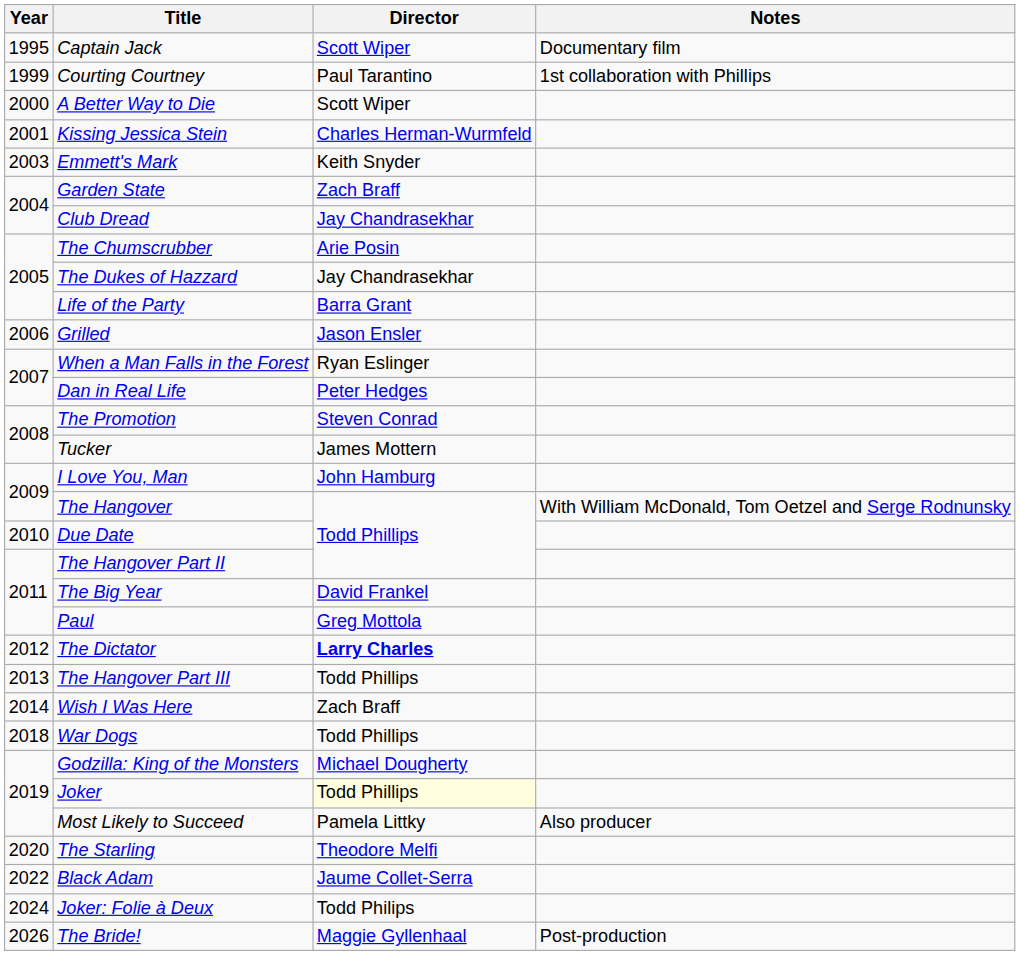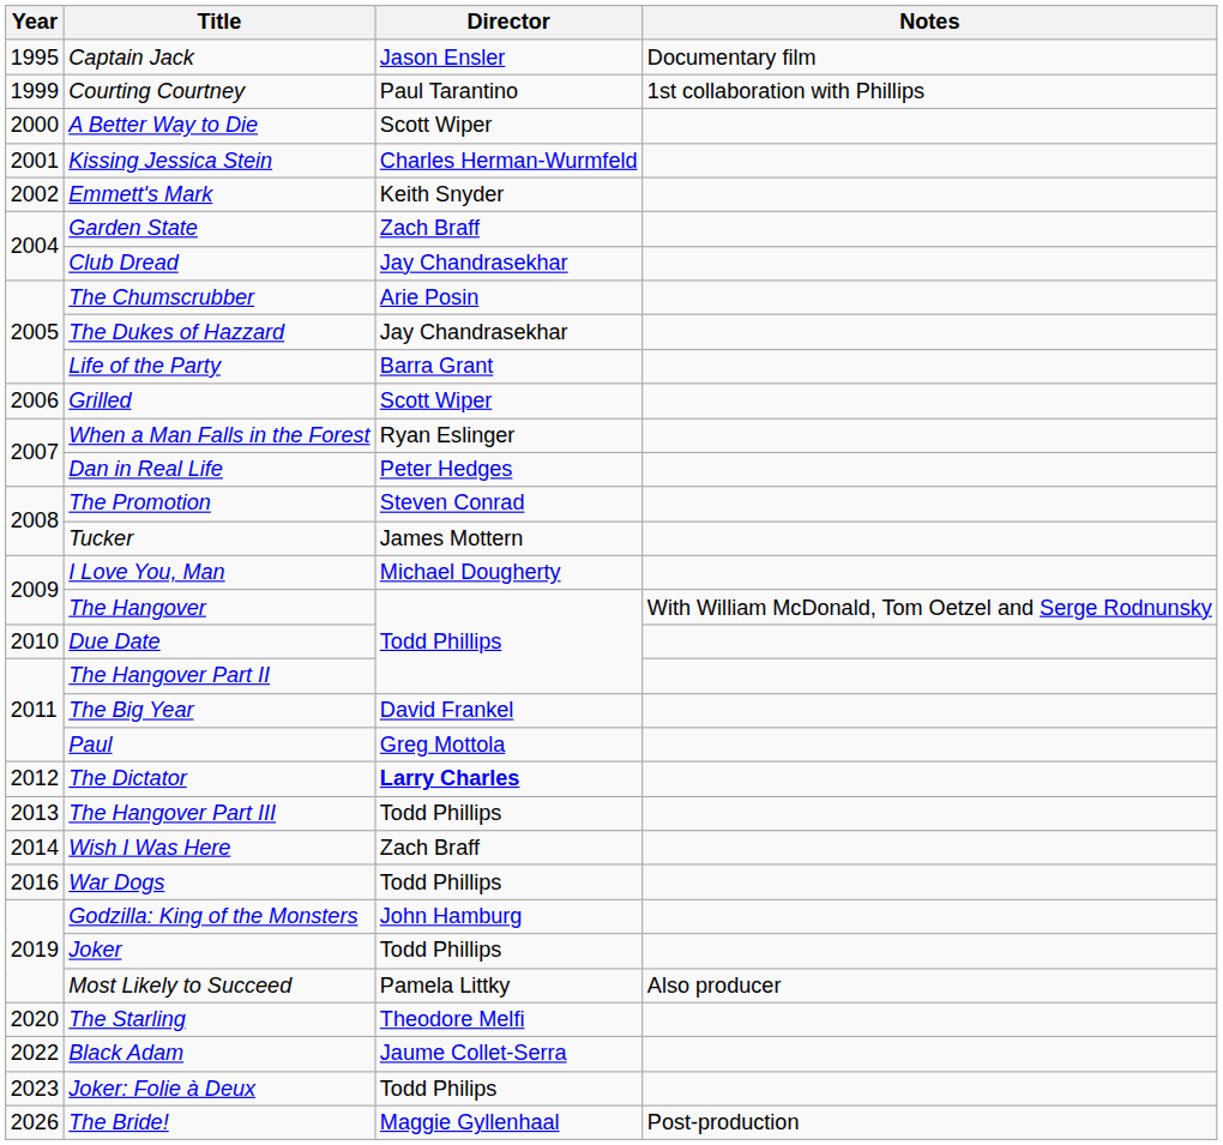 <table class="wikitable">
 <tr>
 <th>Year</th>
 <th>Title</th>
 <th>Director</th>
 <th>Notes</th>
 </tr>
 <tr>
 <td>1995</td>
 <td><em>Captain Jack</em></td>
-<td><a href='#'>Scott Wiper</a></td>
+<td><a href='#'>Jason Ensler</a></td>
 <td>Documentary film</td>
 </tr>
 <tr>
 <td>1999</td>
 <td><em>Courting Courtney</em></td>
 <td>Paul Tarantino</td>
 <td>1st collaboration with Phillips</td>
 </tr>
 <tr>
 <td>2000</td>
 <td><em><a href='#'>A Better Way to Die</a></em></td>
 <td>Scott Wiper</td>
 <td></td>
 </tr>
 <tr>
 <td>2001</td>
 <td><em><a href='#'>Kissing Jessica Stein</a></em></td>
 <td><a href='#'>Charles Herman-Wurmfeld</a></td>
 <td></td>
 </tr>
 <tr>
-<td>2003</td>
+<td>2002</td>
 <td><em><a href='#'>Emmett's Mark</a></em></td>
 <td>Keith Snyder</td>
 <td></td>
 </tr>
 <tr>
 <td rowspan=2>2004</td>
 <td><em><a href='#'>Garden State</a></em></td>
 <td><a href='#'>Zach Braff</a></td>
 <td></td>
 </tr>
 <tr>
 <td><em><a href='#'>Club Dread</a></em></td>
 <td><a href='#'>Jay Chandrasekhar</a></td>
 <td></td>
 </tr>
 <tr>
 <td rowspan=3>2005</td>
 <td><em><a href='#'>The Chumscrubber</a></em></td>
 <td><a href='#'>Arie Posin</a></td>
 <td></td>
 </tr>
 <tr>
 <td><em><a href='#'>The Dukes of Hazzard</a></em></td>
 <td>Jay Chandrasekhar</td>
 <td></td>
 </tr>
 <tr>
 <td><em><a href='#'>Life of the Party</a></em></td>
 <td><a href='#'>Barra Grant</a></td>
 <td></td>
 </tr>
 <tr>
 <td>2006</td>
 <td><em><a href='#'>Grilled</a></em></td>
-<td><a href='#'>Jason Ensler</a></td>
+<td><a href='#'>Scott Wiper</a></td>
 <td></td>
 </tr>
 <tr>
 <td rowspan=2>2007</td>
 <td><em><a href='#'>When a Man Falls in the Forest</a></em></td>
 <td>Ryan Eslinger</td>
 <td></td>
 </tr>
 <tr>
 <td><em><a href='#'>Dan in Real Life</a></em></td>
 <td><a href='#'>Peter Hedges</a></td>
 <td></td>
 </tr>
 <tr>
 <td rowspan=2>2008</td>
 <td><em><a href='#'>The Promotion</a></em></td>
 <td><a href='#'>Steven Conrad</a></td>
 <td></td>
 </tr>
 <tr>
 <td><em>Tucker</em></td>
 <td>James Mottern</td>
 <td></td>
 </tr>
 <tr>
 <td rowspan=2>2009</td>
 <td><em><a href='#'>I Love You, Man</a></em></td>
-<td><a href='#'>John Hamburg</a></td>
+<td><a href='#'>Michael Dougherty</a></td>
 <td></td>
 </tr>
 <tr>
 <td><em><a href='#'>The Hangover</a></em></td>
 <td rowspan=3><a href='#'>Todd Phillips</a></td>
 <td>With William McDonald, Tom Oetzel and <a href='#'>Serge Rodnunsky</a></td>
 </tr>
 <tr>
 <td>2010</td>
 <td><em><a href='#'>Due Date</a></em></td>
 <td></td>
 </tr>
 <tr>
 <td rowspan=3>2011</td>
 <td><em><a href='#'>The Hangover Part II</a></em></td>
 <td></td>
 </tr>
 <tr>
 <td><em><a href='#'>The Big Year</a></em></td>
 <td><a href='#'>David Frankel</a></td>
 <td></td>
 </tr>
 <tr>
 <td><em><a href='#'>Paul</a></em></td>
 <td><a href='#'>Greg Mottola</a></td>
 <td></td>
 </tr>
 <tr>
 <td>2012</td>
 <td><em><a href='#'>The Dictator</a></em></td>
 <td><strong><a href='#'>Larry Charles</a></strong></td>
 <td></td>
 </tr>
 <tr>
 <td>2013</td>
 <td><em><a href='#'>The Hangover Part III</a></em></td>
 <td>Todd Phillips</td>
 <td></td>
 </tr>
 <tr>
 <td>2014</td>
 <td><em><a href='#'>Wish I Was Here</a></em></td>
 <td>Zach Braff</td>
 <td></td>
 </tr>
 <tr>
-<td>2018</td>
+<td>2016</td>
 <td><em><a href='#'>War Dogs</a></em></td>
 <td>Todd Phillips</td>
 <td></td>
 </tr>
 <tr>
 <td rowspan=3>2019</td>
 <td><em><a href='#'>Godzilla: King of the Monsters</a></em></td>
-<td><a href='#'>Michael Dougherty</a></td>
+<td><a href='#'>John Hamburg</a></td>
 <td></td>
 </tr>
 <tr>
 <td><em><a href='#'>Joker</a></em></td>
-<td style="background: lightyellow;">Todd Phillips</td>
+<td>Todd Phillips</td>
 <td></td>
 </tr>
 <tr>
 <td><em>Most Likely to Succeed</em></td>
 <td>Pamela Littky</td>
 <td>Also producer</td>
 </tr>
 <tr>
 <td>2020</td>
 <td><em><a href='#'>The Starling</a></em></td>
 <td><a href='#'>Theodore Melfi</a></td>
 <td></td>
 </tr>
 <tr>
 <td>2022</td>
 <td><em><a href='#'>Black Adam</a></em></td>
 <td><a href='#'>Jaume Collet-Serra</a></td>
 <td></td>
 </tr>
 <tr>
-<td>2024</td>
+<td>2023</td>
 <td><em><a href='#'>Joker: Folie à Deux</a></em></td>
 <td>Todd Philips</td>
 <td></td>
 </tr>
 <tr>
 <td>2026</td>
 <td><em><a href='#'>The Bride!</a></em></td>
 <td><a href='#'>Maggie Gyllenhaal</a></td>
 <td>Post-production</td>
 </tr>
 </table>
